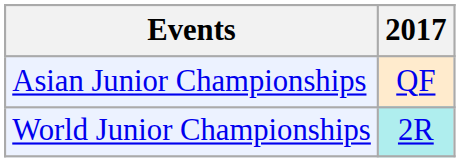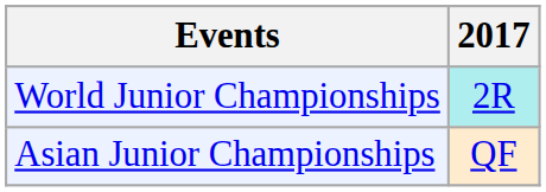 <table style='font-size: 90%; text-align:center;' class='wikitable'>
 <tr>
 <th>Events</th>
 <th>2017</th>
 </tr>
 <tr>
+<td bgcolor="#ECF2FF"; align="left"><a href='#'>World Junior Championships</a></td>
+<td bgcolor=AFEEEE><a href='#'>2R</a></td>
+</tr>
+<tr>
 <td bgcolor="#ECF2FF"; align="left"><a href='#'>Asian Junior Championships</a></td>
 <td bgcolor=FFEBCD><a href='#'>QF</a></td>
 </tr>
-<tr>
-<td bgcolor="#ECF2FF"; align="left"><a href='#'>World Junior Championships</a></td>
-<td bgcolor=AFEEEE><a href='#'>2R</a></td>
-</tr>
 </table>
